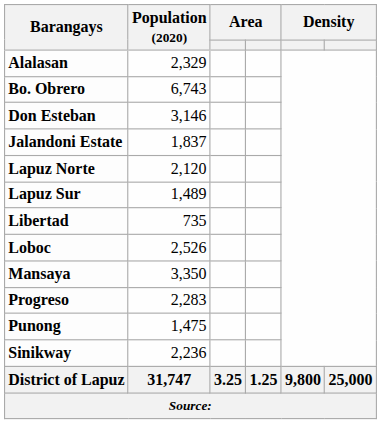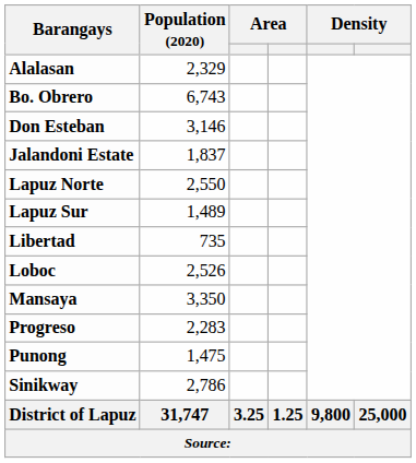 <table class="wikitable sortable" style="text-align:right;table-layout:fixed;font-size:90%;background-color:#FEFEFE;">
 <tr>
 <th rowspan="2" scope="col" style="border-bottom:none;">Barangays</th>
 <th rowspan="2" scope="col" style="border-bottom:none;">Population<br><small>(2020)</small></th>
 <th colspan="2" scope="col">Area</th>
 <th colspan="2">Density</th>
 </tr>
 <tr>
 <th scope="col"></th>
 <th scope="col"></th>
 <th></th>
 <th></th>
 </tr>
 <tr>
 <th scope="row" style="text-align:left;background-color:#FDFDFD;">Alalasan</th>
 <td>2,329</td>
 <td></td>
 <td></td>
 </tr>
 <tr>
 <th scope="row" style="text-align:left;background-color:#FDFDFD;">Bo. Obrero</th>
 <td>6,743</td>
 <td></td>
 <td></td>
 </tr>
 <tr>
 <th scope="row" style="text-align:left;background-color:#FDFDFD;">Don Esteban</th>
 <td>3,146</td>
 <td></td>
 <td></td>
 </tr>
 <tr>
 <th scope="row" style="text-align:left;background-color:#FDFDFD;">Jalandoni Estate</th>
 <td>1,837</td>
 <td></td>
 <td></td>
 </tr>
 <tr>
 <th scope="row" style="text-align:left;background-color:#FDFDFD;">Lapuz Norte</th>
-<td>2,120</td>
+<td>2,550</td>
 <td></td>
 <td></td>
 </tr>
 <tr>
 <th scope="row" style="text-align:left;background-color:#FDFDFD;">Lapuz Sur</th>
 <td>1,489</td>
 <td></td>
 <td></td>
 </tr>
 <tr>
 <th scope="row" style="text-align:left;background-color:#FDFDFD;">Libertad</th>
 <td>735</td>
 <td></td>
 <td></td>
 </tr>
 <tr>
 <th scope="row" style="text-align:left;background-color:#FDFDFD;">Loboc</th>
 <td>2,526</td>
 <td></td>
 <td></td>
 </tr>
 <tr>
 <th scope="row" style="text-align:left;background-color:#FDFDFD;">Mansaya</th>
 <td>3,350</td>
 <td></td>
 <td></td>
 </tr>
 <tr>
 <th scope="row" style="text-align:left;background-color:#FDFDFD;">Progreso</th>
 <td>2,283</td>
 <td></td>
 <td></td>
 </tr>
 <tr>
 <th scope="row" style="text-align:left;background-color:#FDFDFD;">Punong</th>
 <td>1,475</td>
 <td></td>
 <td></td>
 </tr>
 <tr>
 <th scope="row" style="text-align:left;background-color:#FDFDFD;">Sinikway</th>
-<td>2,236</td>
+<td>2,786</td>
 <td></td>
 <td></td>
 </tr>
 <tr>
 <th>District of Lapuz</th>
 <th>31,747</th>
 <th>3.25</th>
 <th>1.25</th>
 <th>9,800</th>
 <th>25,000</th>
 </tr>
 <tr>
 <th colspan="6"><small><em>Source:</em> </small></th>
 </tr>
 </table>
